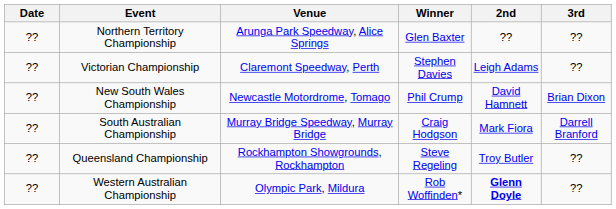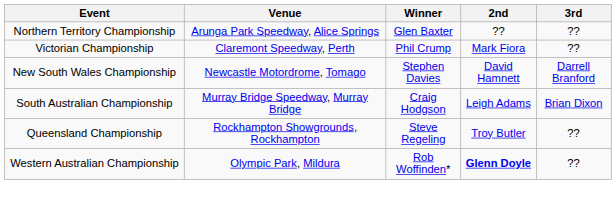 <table class="wikitable" style="text-align:center">
 <tr>
-<th width=80>Date</th>
 <th width=250>Event</th>
 <th width=280>Venue</th>
 <th width=100>Winner</th>
 <th width=100>2nd</th>
 <th width=100>3rd</th>
 </tr>
 <tr>
-<td align=center>??</td>
 <td>Northern Territory Championship</td>
 <td><a href='#'>Arunga Park Speedway</a>, <a href='#'>Alice Springs</a></td>
 <td><a href='#'>Glen Baxter</a></td>
 <td>??</td>
 <td>??</td>
 </tr>
 <tr>
-<td align=center>??</td>
 <td>Victorian Championship</td>
 <td><a href='#'>Claremont Speedway</a>, <a href='#'>Perth</a></td>
-<td><a href='#'>Stephen Davies</a></td>
-<td><a href='#'>Leigh Adams</a></td>
+<td><a href='#'>Phil Crump</a></td>
+<td><a href='#'>Mark Fiora</a></td>
 <td>??</td>
 </tr>
 <tr>
-<td align=center>??</td>
 <td>New South Wales Championship</td>
 <td><a href='#'>Newcastle Motordrome</a>, <a href='#'>Tomago</a></td>
-<td><a href='#'>Phil Crump</a></td>
+<td><a href='#'>Stephen Davies</a></td>
 <td><a href='#'>David Hamnett</a></td>
+<td><a href='#'>Darrell Branford</a></td>
+</tr>
+<tr>
+<td>South Australian Championship</td>
+<td><a href='#'>Murray Bridge Speedway</a>, <a href='#'>Murray Bridge</a></td>
+<td><a href='#'>Craig Hodgson</a></td>
+<td><a href='#'>Leigh Adams</a></td>
 <td><a href='#'>Brian Dixon</a></td>
 </tr>
 <tr>
-<td align=center>??</td>
-<td>South Australian Championship</td>
-<td><a href='#'>Murray Bridge Speedway</a>, <a href='#'>Murray Bridge</a></td>
-<td><a href='#'>Craig Hodgson</a></td>
-<td><a href='#'>Mark Fiora</a></td>
-<td><a href='#'>Darrell Branford</a></td>
-</tr>
-<tr>
-<td align=center>??</td>
 <td>Queensland Championship</td>
 <td><a href='#'>Rockhampton Showgrounds</a>, <a href='#'>Rockhampton</a></td>
 <td><a href='#'>Steve Regeling</a></td>
 <td><a href='#'>Troy Butler</a></td>
 <td>??</td>
 </tr>
 <tr>
-<td align=center>??</td>
 <td>Western Australian Championship</td>
 <td><a href='#'>Olympic Park</a>, <a href='#'>Mildura</a></td>
 <td><a href='#'>Rob Woffinden</a>*</td>
 <td><strong><a href='#'>Glenn Doyle</a></strong></td>
 <td>??</td>
 </tr>
 </table>
